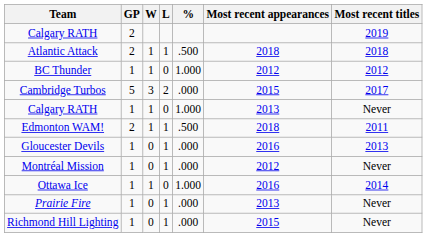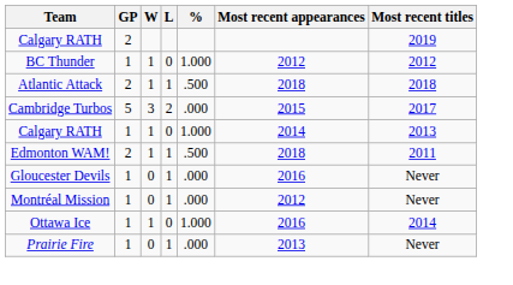 <table class="wikitable sortable" style="text-align:center; font-size:90%">
 <tr>
 <th>Team</th>
 <th>GP</th>
 <th>W</th>
 <th>L</th>
 <th>%</th>
 <th>Most recent appearances</th>
 <th>Most recent titles</th>
 </tr>
 <tr>
 <td style="text-align:center;"><a href='#'>Calgary RATH</a></td>
 <td>2</td>
 <td style="text-align:center;"></td>
 <td style="text-align:center;"></td>
 <td style="text-align:center;"></td>
 <td style="text-align:center;"></td>
 <td style="text-align:center;"><a href='#'>2019</a></td>
 </tr>
 <tr>
+<td style="text-align:center;"><a href='#'>BC Thunder</a></td>
+<td>1</td>
+<td style="text-align:center;">1</td>
+<td style="text-align:center;">0</td>
+<td style="text-align:center;">1.000</td>
+<td style="text-align:center;"><a href='#'>2012</a></td>
+<td style="text-align:center;"><a href='#'>2012</a></td>
+</tr>
+<tr>
 <td style="text-align:center;"><a href='#'>Atlantic Attack</a></td>
 <td>2</td>
 <td style="text-align:center;">1</td>
 <td style="text-align:center;">1</td>
 <td style="text-align:center;">.500</td>
 <td style="text-align:center;"><a href='#'>2018</a></td>
 <td style="text-align:center;"><a href='#'>2018</a></td>
-</tr>
-<tr>
-<td style="text-align:center;"><a href='#'>BC Thunder</a></td>
-<td>1</td>
-<td style="text-align:center;">1</td>
-<td style="text-align:center;">0</td>
-<td style="text-align:center;">1.000</td>
-<td style="text-align:center;"><a href='#'>2012</a></td>
-<td style="text-align:center;"><a href='#'>2012</a></td>
 </tr>
 <tr>
 <td style="text-align:center;"><a href='#'>Cambridge Turbos</a></td>
 <td>5</td>
 <td style="text-align:center;">3</td>
 <td style="text-align:center;">2</td>
 <td style="text-align:center;">.000</td>
 <td style="text-align:center;"><a href='#'>2015</a></td>
 <td style="text-align:center;"><a href='#'>2017</a></td>
 </tr>
 <tr>
 <td style="text-align:center;"><a href='#'>Calgary RATH</a></td>
 <td>1</td>
 <td style="text-align:center;">1</td>
 <td style="text-align:center;">0</td>
 <td style="text-align:center;">1.000</td>
+<td style="text-align:center;"><a href='#'>2014</a></td>
 <td style="text-align:center;"><a href='#'>2013</a></td>
-<td style="text-align:center;">Never</td>
 </tr>
 <tr>
 <td style="text-align:center;"><a href='#'>Edmonton WAM!</a></td>
 <td>2</td>
 <td style="text-align:center;">1</td>
 <td style="text-align:center;">1</td>
 <td style="text-align:center;">.500</td>
 <td style="text-align:center;"><a href='#'>2018</a></td>
 <td style="text-align:center;"><a href='#'>2011</a></td>
 </tr>
 <tr>
 <td style="text-align:center;"><a href='#'>Gloucester Devils</a></td>
 <td>1</td>
 <td style="text-align:center;">0</td>
 <td style="text-align:center;">1</td>
 <td style="text-align:center;">.000</td>
 <td style="text-align:center;"><a href='#'>2016</a></td>
-<td style="text-align:center;"><a href='#'>2013</a></td>
+<td style="text-align:center;">Never</td>
 </tr>
 <tr>
 <td style="text-align:center;"><a href='#'>Montréal Mission</a></td>
 <td>1</td>
 <td style="text-align:center;">0</td>
 <td style="text-align:center;">1</td>
 <td style="text-align:center;">.000</td>
 <td style="text-align:center;"><a href='#'>2012</a></td>
 <td style="text-align:center;">Never</td>
 </tr>
 <tr>
 <td style="text-align:center;"><a href='#'>Ottawa Ice</a></td>
 <td>1</td>
 <td style="text-align:center;">1</td>
 <td style="text-align:center;">0</td>
 <td style="text-align:center;">1.000</td>
 <td style="text-align:center;"><a href='#'>2016</a></td>
 <td style="text-align:center;"><a href='#'>2014</a></td>
 </tr>
 <tr>
 <td style="text-align:center;"><em><a href='#'>Prairie Fire</a></em></td>
 <td>1</td>
 <td style="text-align:center;">0</td>
 <td style="text-align:center;">1</td>
 <td style="text-align:center;">.000</td>
 <td style="text-align:center;"><a href='#'>2013</a></td>
 <td style="text-align:center;">Never</td>
 </tr>
-<tr>
-<td style="text-align:center;"><a href='#'>Richmond Hill Lighting</a></td>
-<td>1</td>
-<td style="text-align:center;">0</td>
-<td style="text-align:center;">1</td>
-<td style="text-align:center;">.000</td>
-<td style="text-align:center;"><a href='#'>2015</a></td>
-<td style="text-align:center;">Never</td>
-</tr>
 </table>
